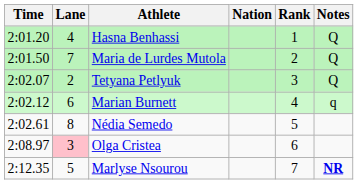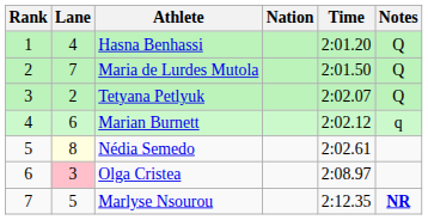 <table class="wikitable sortable" style="text-align:center">
 <tr>
-<th>Time</th>
+<th>Rank</th>
 <th>Lane</th>
 <th>Athlete</th>
 <th>Nation</th>
-<th>Rank</th>
+<th>Time</th>
 <th>Notes</th>
 </tr>
 <tr bgcolor=bbf3bb>
-<td>2:01.20</td>
+<td>1</td>
 <td>4</td>
 <td align=left><a href='#'>Hasna Benhassi</a></td>
 <td align=left></td>
-<td>1</td>
+<td>2:01.20</td>
 <td>Q</td>
 </tr>
 <tr bgcolor=bbf3bb>
-<td>2:01.50</td>
+<td>2</td>
 <td>7</td>
 <td align=left><a href='#'>Maria de Lurdes Mutola</a></td>
 <td align=left></td>
-<td>2</td>
+<td>2:01.50</td>
 <td>Q</td>
 </tr>
 <tr bgcolor=bbf3bb>
-<td>2:02.07</td>
+<td>3</td>
 <td>2</td>
 <td align=left><a href='#'>Tetyana Petlyuk</a></td>
 <td align=left></td>
-<td>3</td>
+<td>2:02.07</td>
 <td>Q</td>
 </tr>
 <tr bgcolor=ccf9cc>
-<td>2:02.12</td>
+<td>4</td>
 <td>6</td>
 <td align=left><a href='#'>Marian Burnett</a></td>
 <td align=left></td>
-<td>4</td>
+<td>2:02.12</td>
 <td>q</td>
 </tr>
 <tr>
-<td>2:02.61</td>
-<td>8</td>
+<td>5</td>
+<td style="background: lightyellow;">8</td>
 <td align=left><a href='#'>Nédia Semedo</a></td>
 <td align=left></td>
-<td>5</td>
+<td>2:02.61</td>
 <td></td>
 </tr>
 <tr>
-<td>2:08.97</td>
+<td>6</td>
 <td style="background: pink;">3</td>
 <td align=left><a href='#'>Olga Cristea</a></td>
 <td align=left></td>
-<td>6</td>
+<td>2:08.97</td>
 <td></td>
 </tr>
 <tr>
-<td>2:12.35</td>
+<td>7</td>
 <td>5</td>
 <td align=left><a href='#'>Marlyse Nsourou</a></td>
 <td align=left></td>
-<td>7</td>
+<td>2:12.35</td>
 <td><strong><a href='#'>NR</a></strong></td>
 </tr>
 </table>
